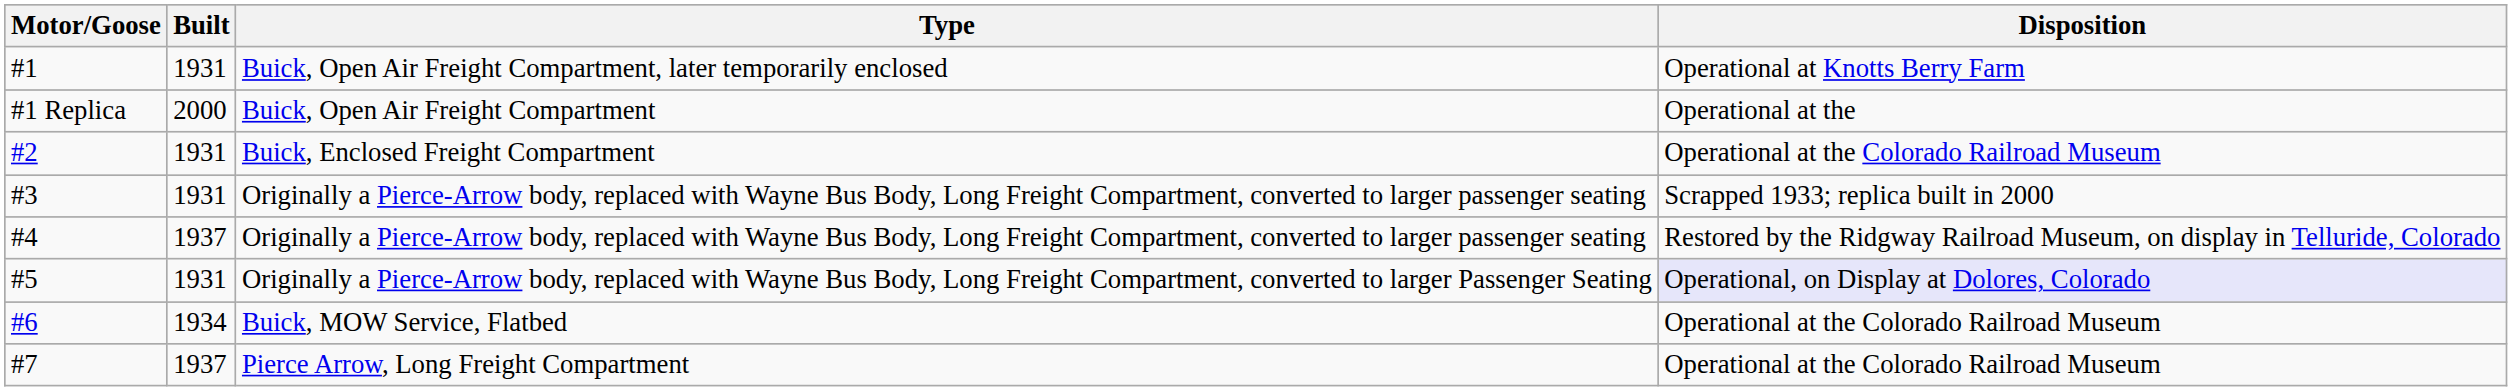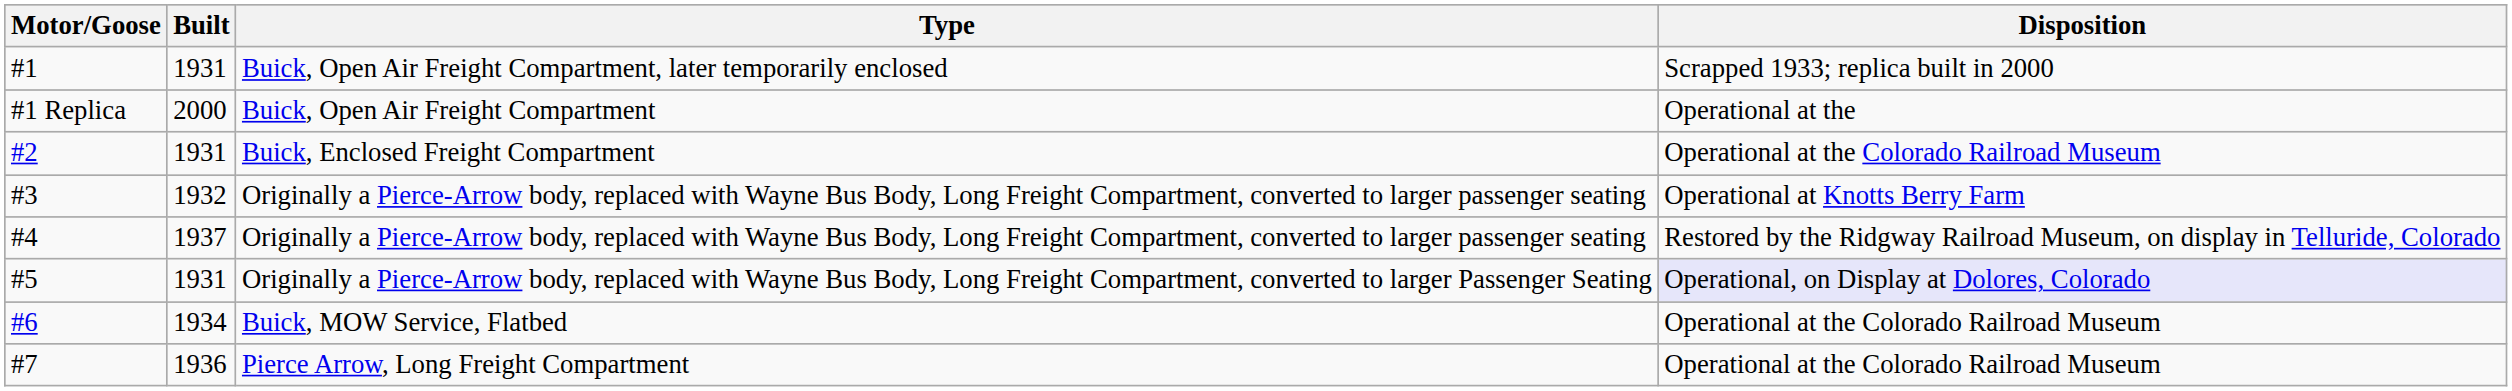 <table class="wikitable">
 <tr>
 <th>Motor/Goose</th>
 <th>Built</th>
 <th>Type</th>
 <th>Disposition</th>
 </tr>
 <tr>
 <td>#1</td>
 <td>1931</td>
 <td><a href='#'>Buick</a>, Open Air Freight Compartment, later temporarily enclosed</td>
-<td>Operational at <a href='#'>Knotts Berry Farm</a></td>
+<td>Scrapped 1933; replica built in 2000</td>
 </tr>
 <tr>
 <td>#1 Replica</td>
 <td>2000</td>
 <td><a href='#'>Buick</a>, Open Air Freight Compartment</td>
 <td>Operational at the </td>
 </tr>
 <tr>
 <td><a href='#'>#2</a></td>
 <td>1931</td>
 <td><a href='#'>Buick</a>, Enclosed Freight Compartment</td>
 <td>Operational at the <a href='#'>Colorado Railroad Museum</a></td>
 </tr>
 <tr>
 <td>#3</td>
-<td>1931</td>
+<td>1932</td>
 <td>Originally a <a href='#'>Pierce-Arrow</a> body, replaced with Wayne Bus Body, Long Freight Compartment, converted to larger passenger seating</td>
-<td>Scrapped 1933; replica built in 2000</td>
+<td>Operational at <a href='#'>Knotts Berry Farm</a></td>
 </tr>
 <tr>
 <td>#4</td>
 <td>1937</td>
 <td>Originally a <a href='#'>Pierce-Arrow</a> body, replaced with Wayne Bus Body, Long Freight Compartment, converted to larger passenger seating</td>
 <td>Restored by the Ridgway Railroad Museum, on display in <a href='#'>Telluride, Colorado</a></td>
 </tr>
 <tr>
 <td>#5</td>
 <td>1931</td>
 <td>Originally a <a href='#'>Pierce-Arrow</a> body, replaced with Wayne Bus Body, Long Freight Compartment, converted to larger Passenger Seating</td>
 <td style="background: lavender;">Operational, on Display at <a href='#'>Dolores, Colorado</a></td>
 </tr>
 <tr>
 <td><a href='#'>#6</a></td>
 <td>1934</td>
 <td><a href='#'>Buick</a>, MOW Service, Flatbed</td>
 <td>Operational at the Colorado Railroad Museum</td>
 </tr>
 <tr>
 <td>#7</td>
-<td>1937</td>
+<td>1936</td>
 <td><a href='#'>Pierce Arrow</a>, Long Freight Compartment</td>
 <td>Operational at the Colorado Railroad Museum</td>
 </tr>
 </table>
